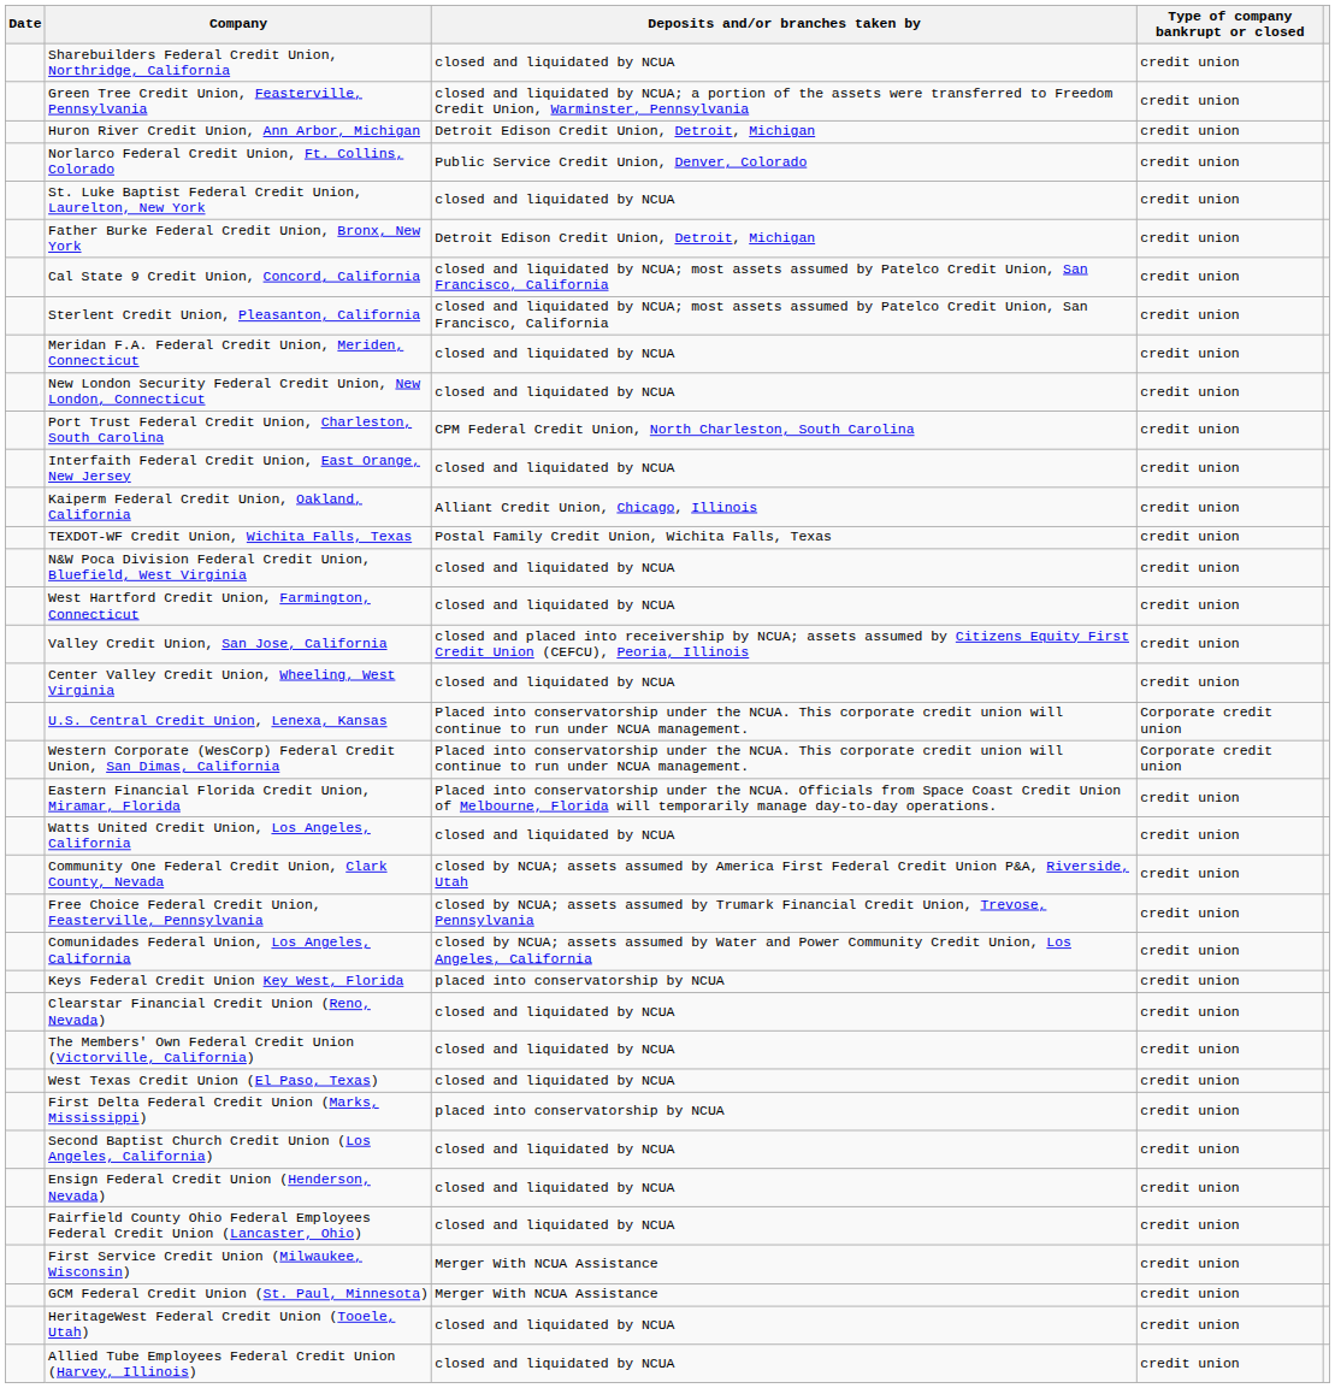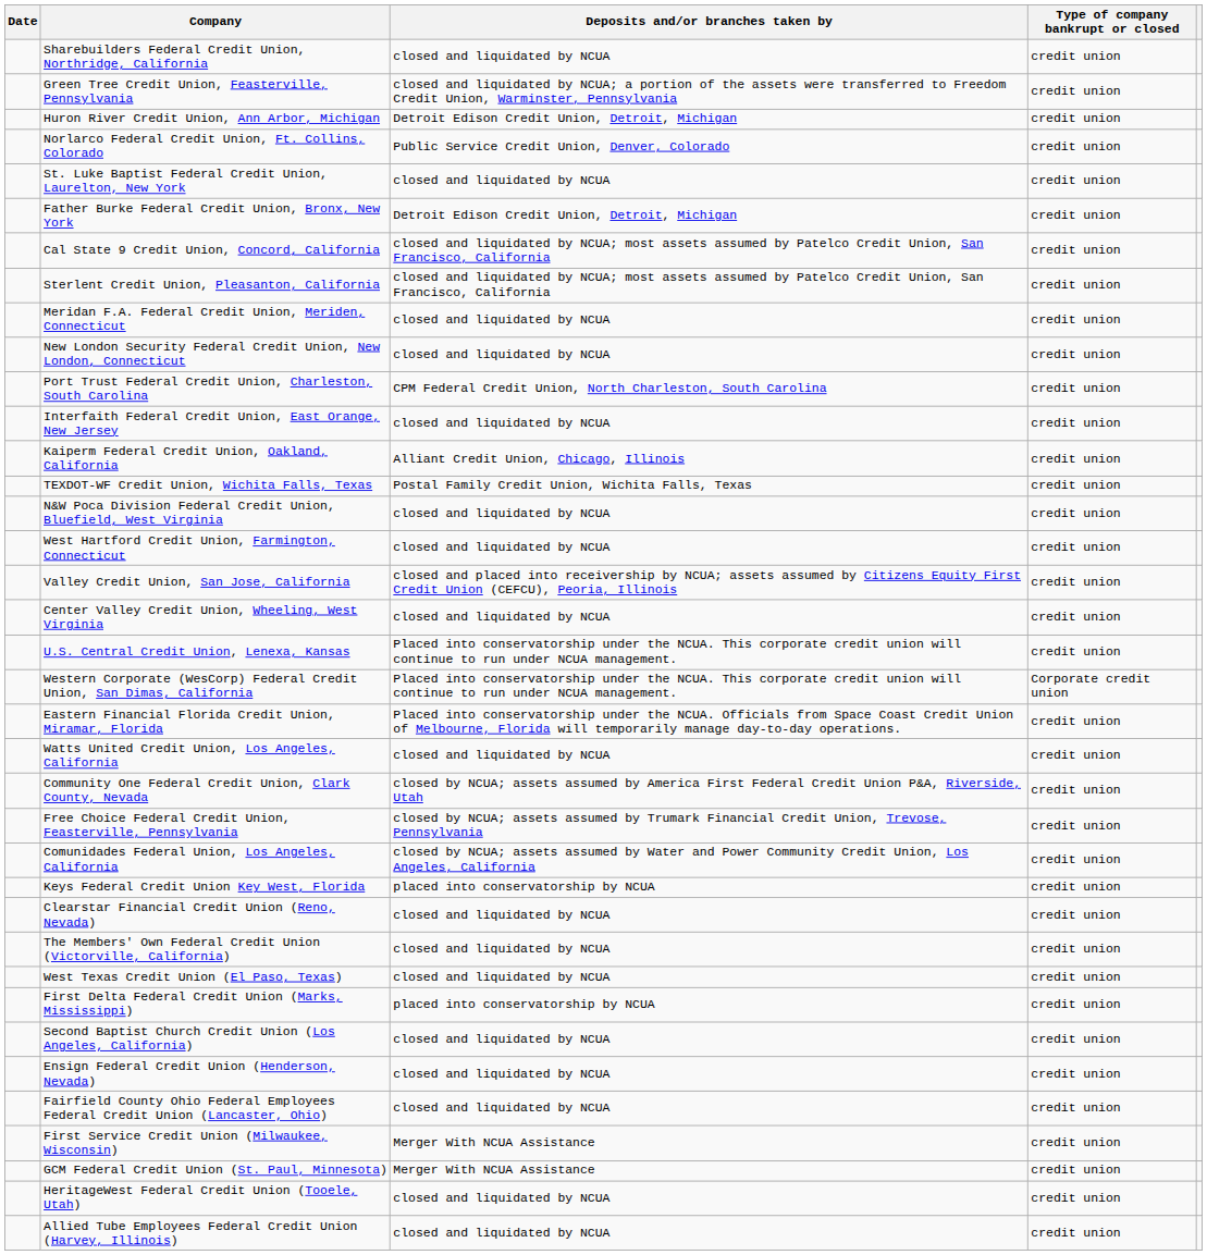 <table class="wikitable sortable">
 <tr>
 <th>Date</th>
 <th>Company</th>
 <th class="unsortable">Deposits and/or branches taken by</th>
 <th>Type of company bankrupt or closed</th>
 <th class="unsortable"></th>
 </tr>
 <tr>
 <td></td>
 <td>Sharebuilders Federal Credit Union, <a href='#'>Northridge, California</a></td>
 <td>closed and liquidated by NCUA</td>
 <td>credit union</td>
 <td align="center"></td>
 </tr>
 <tr>
 <td></td>
 <td>Green Tree Credit Union, <a href='#'>Feasterville, Pennsylvania</a></td>
 <td>closed and liquidated by NCUA; a portion of the assets were transferred to Freedom Credit Union, <a href='#'>Warminster, Pennsylvania</a></td>
 <td>credit union</td>
 <td align="center"></td>
 </tr>
 <tr>
 <td></td>
 <td>Huron River Credit Union, <a href='#'>Ann Arbor, Michigan</a></td>
 <td>Detroit Edison Credit Union, <a href='#'>Detroit</a>, <a href='#'>Michigan</a></td>
 <td>credit union</td>
 <td align="center"></td>
 </tr>
 <tr>
 <td></td>
 <td>Norlarco Federal Credit Union, <a href='#'>Ft. Collins, Colorado</a></td>
 <td>Public Service Credit Union, <a href='#'>Denver, Colorado</a></td>
 <td>credit union</td>
 <td align="center"></td>
 </tr>
 <tr>
 <td></td>
 <td>St. Luke Baptist Federal Credit Union, <a href='#'>Laurelton, New York</a></td>
 <td>closed and liquidated by NCUA</td>
 <td>credit union</td>
 <td align="center"></td>
 </tr>
 <tr>
 <td></td>
 <td>Father Burke Federal Credit Union, <a href='#'>Bronx, New York</a></td>
 <td>Detroit Edison Credit Union, <a href='#'>Detroit</a>, <a href='#'>Michigan</a></td>
 <td>credit union</td>
 <td align="center"></td>
 </tr>
 <tr>
 <td></td>
 <td>Cal State 9 Credit Union, <a href='#'>Concord, California</a></td>
 <td>closed and liquidated by NCUA; most assets assumed by Patelco Credit Union, <a href='#'>San Francisco, California</a></td>
 <td>credit union</td>
 <td align="center"></td>
 </tr>
 <tr>
 <td></td>
 <td>Sterlent Credit Union, <a href='#'>Pleasanton, California</a></td>
 <td>closed and liquidated by NCUA; most assets assumed by Patelco Credit Union, San Francisco, California</td>
 <td>credit union</td>
 <td align="center"></td>
 </tr>
 <tr>
 <td></td>
 <td>Meridan F.A. Federal Credit Union, <a href='#'>Meriden, Connecticut</a></td>
 <td>closed and liquidated by NCUA</td>
 <td>credit union</td>
 <td align="center"></td>
 </tr>
 <tr>
 <td></td>
 <td>New London Security Federal Credit Union, <a href='#'>New London, Connecticut</a></td>
 <td>closed and liquidated by NCUA</td>
 <td>credit union</td>
 <td align="center"></td>
 </tr>
 <tr>
 <td></td>
 <td>Port Trust Federal Credit Union, <a href='#'>Charleston, South Carolina</a></td>
 <td>CPM Federal Credit Union, <a href='#'>North Charleston, South Carolina</a></td>
 <td>credit union</td>
 <td align="center"></td>
 </tr>
 <tr>
 <td></td>
 <td>Interfaith Federal Credit Union, <a href='#'>East Orange, New Jersey</a></td>
 <td>closed and liquidated by NCUA</td>
 <td>credit union</td>
 <td align="center"></td>
 </tr>
 <tr>
 <td></td>
 <td>Kaiperm Federal Credit Union, <a href='#'>Oakland, California</a></td>
 <td>Alliant Credit Union, <a href='#'>Chicago</a>, <a href='#'>Illinois</a></td>
 <td>credit union</td>
 <td align="center"></td>
 </tr>
 <tr>
 <td></td>
 <td>TEXDOT-WF Credit Union, <a href='#'>Wichita Falls, Texas</a></td>
 <td>Postal Family Credit Union, Wichita Falls, Texas</td>
 <td>credit union</td>
 <td align="center"></td>
 </tr>
 <tr>
 <td></td>
 <td>N&W Poca Division Federal Credit Union, <a href='#'>Bluefield, West Virginia</a></td>
 <td>closed and liquidated by NCUA</td>
 <td>credit union</td>
 <td align="center"></td>
 </tr>
 <tr>
 <td></td>
 <td>West Hartford Credit Union, <a href='#'>Farmington, Connecticut</a></td>
 <td>closed and liquidated by NCUA</td>
 <td>credit union</td>
 <td align="center"></td>
 </tr>
 <tr>
 <td></td>
 <td>Valley Credit Union, <a href='#'>San Jose, California</a></td>
 <td>closed and placed into receivership by NCUA; assets assumed by <a href='#'>Citizens Equity First Credit Union</a> (CEFCU), <a href='#'>Peoria, Illinois</a></td>
 <td>credit union</td>
 <td align="center"></td>
 </tr>
 <tr>
 <td></td>
 <td>Center Valley Credit Union, <a href='#'>Wheeling, West Virginia</a></td>
 <td>closed and liquidated by NCUA</td>
 <td>credit union</td>
 <td align="center"></td>
 </tr>
 <tr>
 <td></td>
 <td><a href='#'>U.S. Central Credit Union</a>, <a href='#'>Lenexa, Kansas</a></td>
 <td>Placed into conservatorship under the NCUA. This corporate credit union will continue to run under NCUA management.</td>
-<td>Corporate credit union</td>
+<td>credit union</td>
 <td align="center"></td>
 </tr>
 <tr>
 <td></td>
 <td>Western Corporate (WesCorp) Federal Credit Union, <a href='#'>San Dimas, California</a></td>
 <td>Placed into conservatorship under the NCUA. This corporate credit union will continue to run under NCUA management.</td>
 <td>Corporate credit union</td>
 <td align="center"></td>
 </tr>
 <tr>
 <td></td>
 <td>Eastern Financial Florida Credit Union, <a href='#'>Miramar, Florida</a></td>
 <td>Placed into conservatorship under the NCUA.  Officials from Space Coast Credit Union of <a href='#'>Melbourne, Florida</a> will temporarily manage day-to-day operations.</td>
 <td>credit union</td>
 <td align="center"></td>
 </tr>
 <tr>
 <td></td>
 <td>Watts United Credit Union, <a href='#'>Los Angeles, California</a></td>
 <td>closed and liquidated by NCUA</td>
 <td>credit union</td>
 <td align="center"></td>
 </tr>
 <tr>
 <td></td>
 <td>Community One Federal Credit Union, <a href='#'>Clark County, Nevada</a></td>
 <td>closed by NCUA; assets assumed by America First Federal Credit Union P&A, <a href='#'>Riverside, Utah</a></td>
 <td>credit union</td>
 <td align="center"></td>
 </tr>
 <tr>
 <td></td>
 <td>Free Choice Federal Credit Union, <a href='#'>Feasterville, Pennsylvania</a></td>
 <td>closed by NCUA; assets assumed by Trumark Financial Credit Union, <a href='#'>Trevose, Pennsylvania</a></td>
 <td>credit union</td>
 <td align="center"></td>
 </tr>
 <tr>
 <td></td>
 <td>Comunidades Federal Union, <a href='#'>Los Angeles, California</a></td>
 <td>closed by NCUA; assets assumed by Water and Power Community Credit Union, <a href='#'>Los Angeles, California</a></td>
 <td>credit union</td>
 <td align="center"></td>
 </tr>
 <tr>
 <td></td>
 <td>Keys Federal Credit Union <a href='#'>Key West, Florida</a></td>
 <td>placed into conservatorship by NCUA</td>
 <td>credit union</td>
 <td align="center"></td>
 </tr>
 <tr>
 <td></td>
 <td>Clearstar Financial Credit Union (<a href='#'>Reno, Nevada</a>)</td>
 <td>closed and liquidated by NCUA</td>
 <td>credit union</td>
 <td></td>
 </tr>
 <tr>
 <td></td>
 <td>The Members' Own Federal Credit Union (<a href='#'>Victorville, California</a>)</td>
 <td>closed and liquidated by NCUA</td>
 <td>credit union</td>
 <td></td>
 </tr>
 <tr>
 <td></td>
 <td>West Texas Credit Union (<a href='#'>El Paso, Texas</a>)</td>
 <td>closed and liquidated by NCUA</td>
 <td>credit union</td>
 <td></td>
 </tr>
 <tr>
 <td></td>
 <td>First Delta Federal Credit Union (<a href='#'>Marks, Mississippi</a>)</td>
 <td>placed into conservatorship by NCUA</td>
 <td>credit union</td>
 <td></td>
 </tr>
 <tr>
 <td></td>
 <td>Second Baptist Church Credit Union (<a href='#'>Los Angeles, California</a>)</td>
 <td>closed and liquidated by NCUA</td>
 <td>credit union</td>
 <td></td>
 </tr>
 <tr>
 <td></td>
 <td>Ensign Federal Credit Union (<a href='#'>Henderson, Nevada</a>)</td>
 <td>closed and liquidated by NCUA</td>
 <td>credit union</td>
 <td></td>
 </tr>
 <tr>
 <td></td>
 <td>Fairfield County Ohio Federal Employees Federal Credit Union (<a href='#'>Lancaster, Ohio</a>)</td>
 <td>closed and liquidated by NCUA</td>
 <td>credit union</td>
 <td></td>
 </tr>
 <tr>
 <td></td>
 <td>First Service Credit Union (<a href='#'>Milwaukee, Wisconsin</a>)</td>
 <td>Merger With NCUA Assistance</td>
 <td>credit union</td>
 <td></td>
 </tr>
 <tr>
 <td></td>
 <td>GCM Federal Credit Union (<a href='#'>St. Paul, Minnesota</a>)</td>
 <td>Merger With NCUA Assistance</td>
 <td>credit union</td>
 <td></td>
 </tr>
 <tr>
 <td></td>
 <td>HeritageWest Federal Credit Union (<a href='#'>Tooele, Utah</a>)</td>
 <td>closed and liquidated by NCUA</td>
 <td>credit union</td>
 <td></td>
 </tr>
 <tr>
 <td></td>
 <td>Allied Tube Employees Federal Credit Union (<a href='#'>Harvey, Illinois</a>)</td>
 <td>closed and liquidated by NCUA</td>
 <td>credit union</td>
 <td></td>
 </tr>
 </table>
